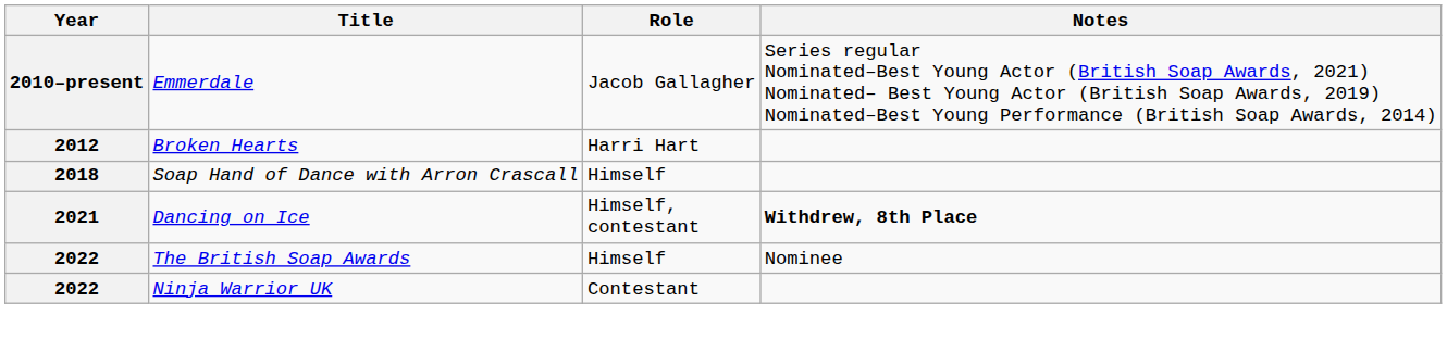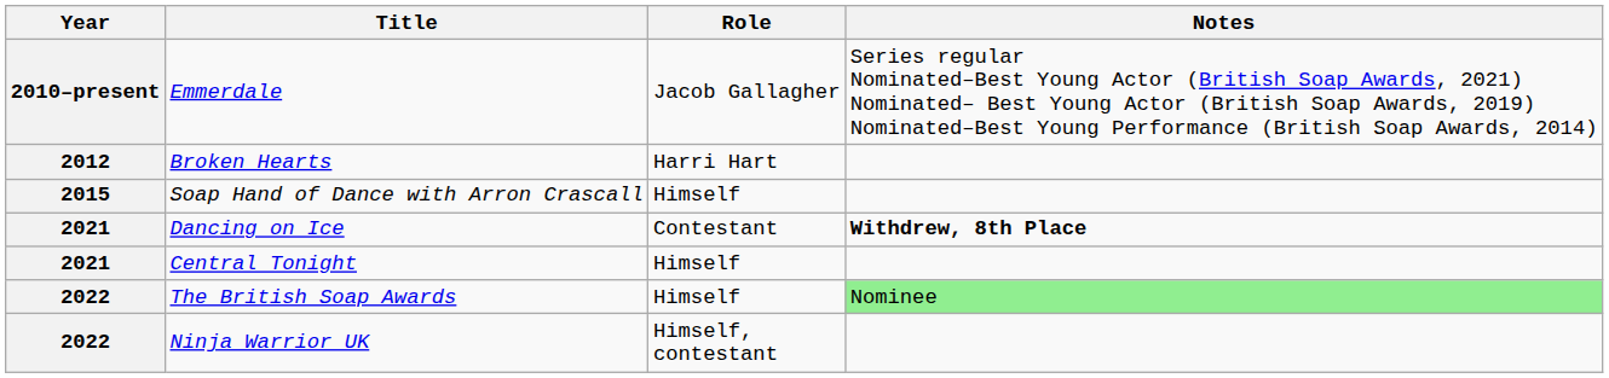 <table class="wikitable plainrowheaders sortable">
 <tr>
 <th scope="col">Year</th>
 <th scope="col">Title</th>
 <th scope="col">Role</th>
 <th scope="col" class="unsortable">Notes</th>
 </tr>
 <tr>
 <th scope="row">2010–present</th>
 <td><em><a href='#'>Emmerdale</a></em></td>
 <td>Jacob Gallagher</td>
 <td>Series regular <br> Nominated–Best Young Actor (<a href='#'>British Soap Awards</a>, 2021) <br> Nominated– Best Young Actor (British Soap Awards, 2019) <br> Nominated–Best Young Performance (British Soap Awards, 2014)</td>
 </tr>
 <tr>
 <th scope="row">2012</th>
 <td><em><a href='#'>Broken Hearts</a></em></td>
 <td>Harri Hart</td>
 <td></td>
 </tr>
 <tr>
-<th scope="row">2018</th>
+<th scope="row">2015</th>
 <td><em>Soap Hand of Dance with Arron Crascall</em></td>
 <td>Himself</td>
 <td></td>
 </tr>
 <tr>
 <th scope="row">2021</th>
 <td><em><a href='#'>Dancing on Ice</a></em></td>
-<td>Himself, <br> contestant</td>
+<td>Contestant</td>
 <td><strong>Withdrew, 8th Place</strong></td>
+</tr>
+<tr>
+<th scope="row">2021</th>
+<td><em><a href='#'>Central Tonight</a></em></td>
+<td>Himself</td>
+<td></td>
 </tr>
 <tr>
 <th scope="row">2022</th>
 <td><em><a href='#'>The British Soap Awards</a></em></td>
 <td>Himself</td>
-<td>Nominee</td>
+<td style="background: lightgreen;">Nominee</td>
 </tr>
 <tr>
 <th scope="row">2022</th>
 <td><em><a href='#'>Ninja Warrior UK</a></em></td>
-<td>Contestant</td>
+<td>Himself, <br> contestant</td>
 <td></td>
 </tr>
 </table>
